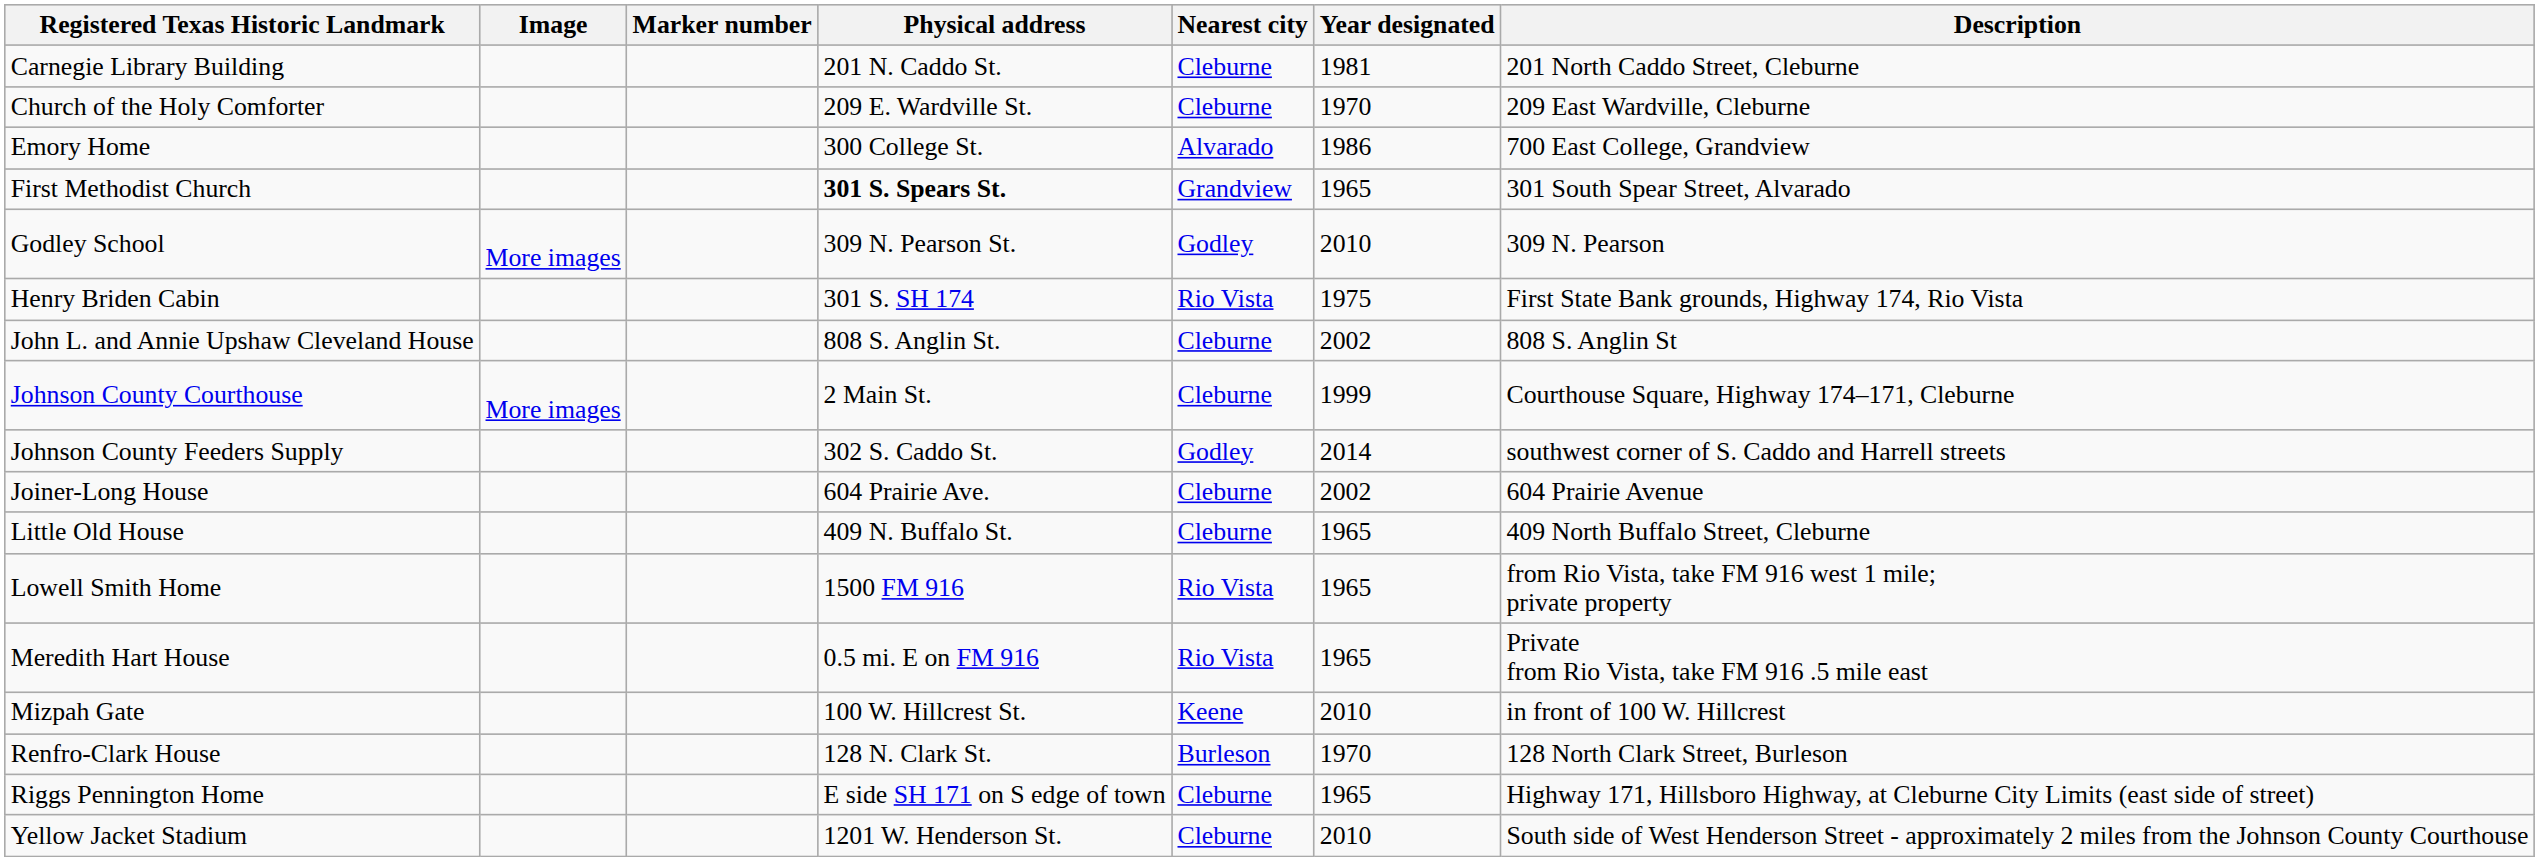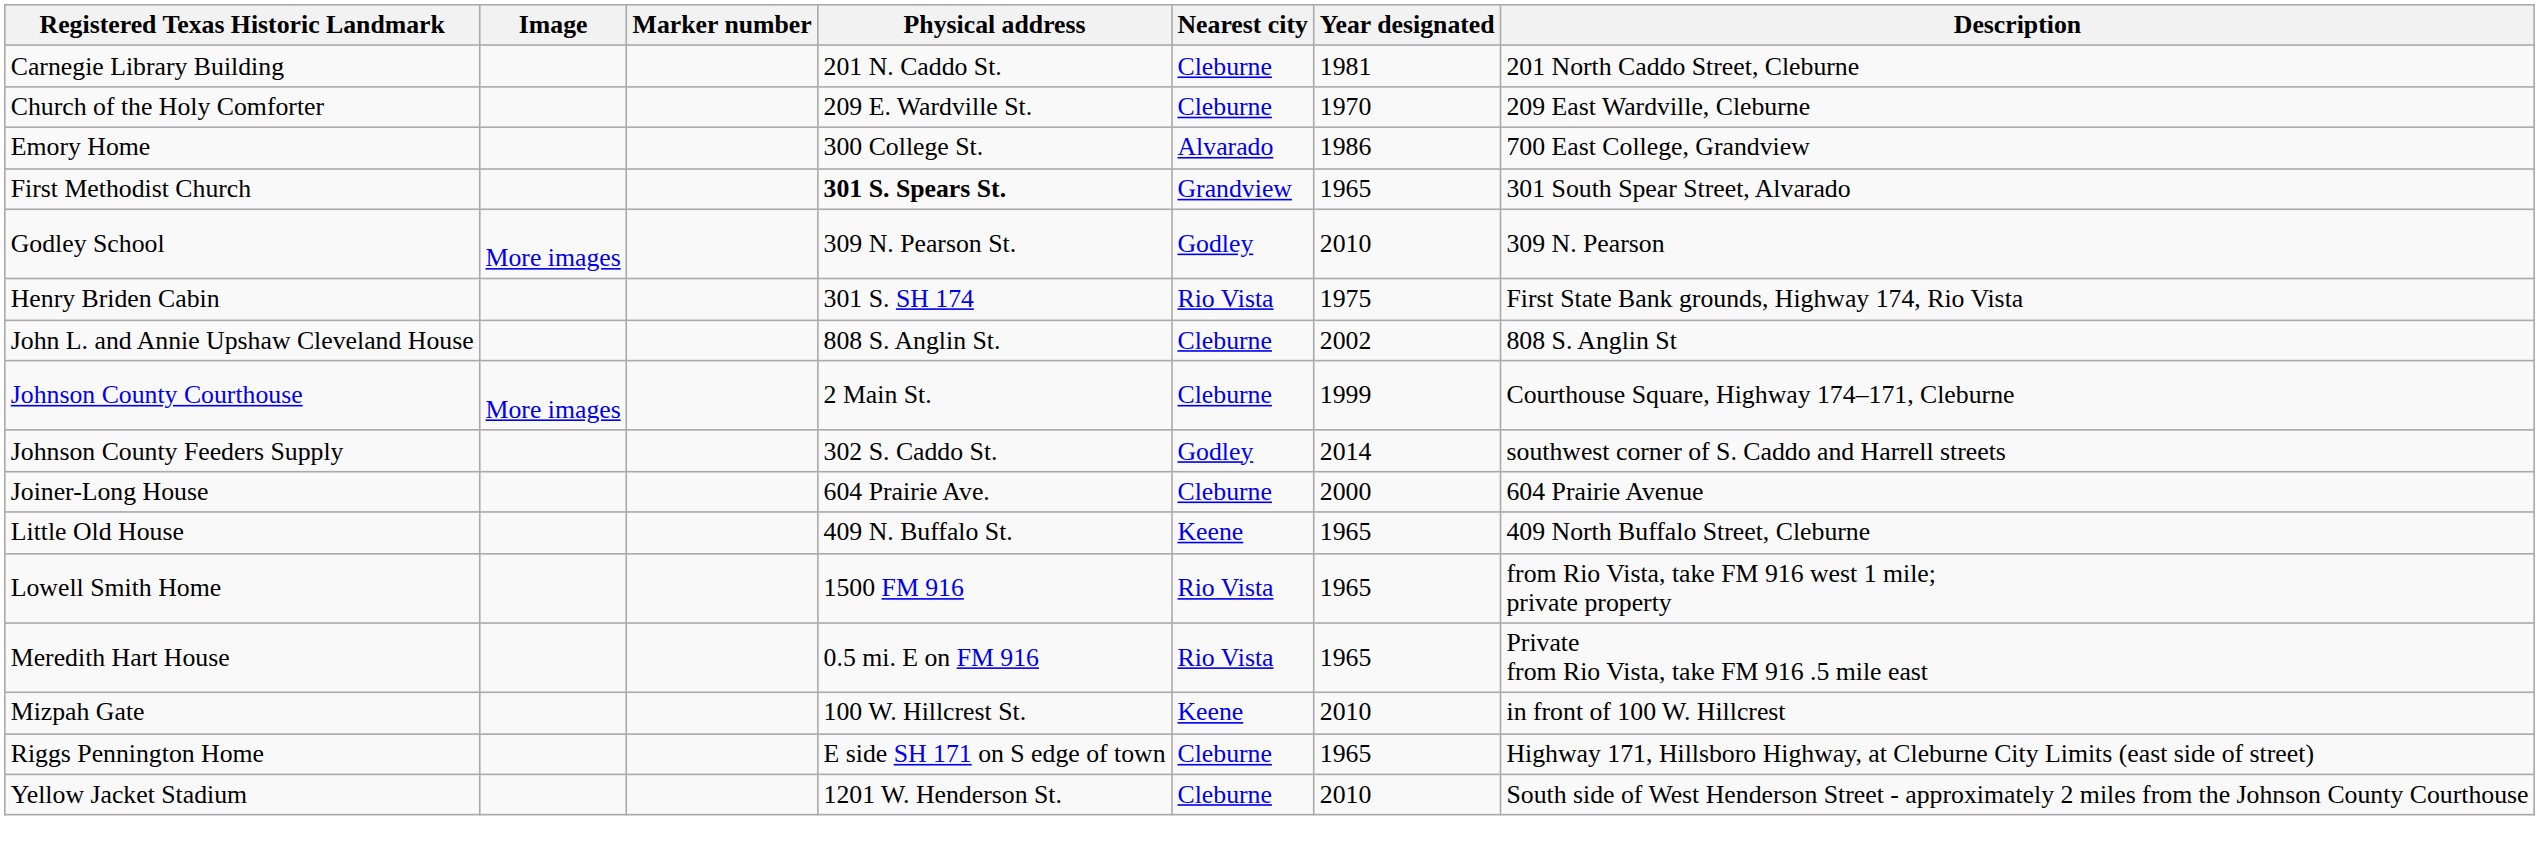 <table class="wikitable sortable">
 <tr>
 <th>Registered Texas Historic Landmark</th>
 <th>Image</th>
 <th>Marker number</th>
 <th>Physical address</th>
 <th>Nearest city</th>
 <th>Year designated</th>
 <th>Description</th>
 </tr>
 <tr>
 <td>Carnegie Library Building</td>
 <td></td>
 <td></td>
 <td>201 N. Caddo St.<br></td>
 <td><a href='#'>Cleburne</a></td>
 <td>1981</td>
 <td>201 North Caddo Street, Cleburne</td>
 </tr>
 <tr>
 <td>Church of the Holy Comforter</td>
 <td></td>
 <td></td>
 <td>209 E. Wardville St.<br></td>
 <td><a href='#'>Cleburne</a></td>
 <td>1970</td>
 <td>209 East Wardville, Cleburne</td>
 </tr>
 <tr>
 <td>Emory Home</td>
 <td></td>
 <td></td>
 <td>300 College St.<br></td>
 <td><a href='#'>Alvarado</a></td>
 <td>1986</td>
 <td>700 East College, Grandview</td>
 </tr>
 <tr>
 <td>First Methodist Church</td>
 <td></td>
 <td></td>
 <td><strong>301 S. Spears St.<br></strong></td>
 <td><a href='#'>Grandview</a></td>
 <td>1965</td>
 <td>301 South Spear Street, Alvarado</td>
 </tr>
 <tr>
 <td>Godley School</td>
 <td><br> <a href='#'>More images</a></td>
 <td></td>
 <td>309 N. Pearson St.<br></td>
 <td><a href='#'>Godley</a></td>
 <td>2010</td>
 <td>309 N. Pearson</td>
 </tr>
 <tr>
 <td>Henry Briden Cabin</td>
 <td></td>
 <td></td>
 <td>301 S. <a href='#'>SH 174</a><br></td>
 <td><a href='#'>Rio Vista</a></td>
 <td>1975</td>
 <td>First State Bank grounds, Highway 174, Rio Vista</td>
 </tr>
 <tr>
 <td>John L. and Annie Upshaw Cleveland House</td>
 <td></td>
 <td></td>
 <td>808 S. Anglin St.<br></td>
 <td><a href='#'>Cleburne</a></td>
 <td>2002</td>
 <td>808 S. Anglin St</td>
 </tr>
 <tr>
 <td><a href='#'>Johnson County Courthouse</a></td>
 <td><br> <a href='#'>More images</a></td>
 <td></td>
 <td>2 Main St.<br></td>
 <td><a href='#'>Cleburne</a></td>
 <td>1999</td>
 <td>Courthouse Square, Highway 174–171, Cleburne</td>
 </tr>
 <tr>
 <td>Johnson County Feeders Supply</td>
 <td></td>
 <td></td>
 <td>302 S. Caddo St.<br></td>
 <td><a href='#'>Godley</a></td>
 <td>2014</td>
 <td>southwest corner of S. Caddo and Harrell streets</td>
 </tr>
 <tr>
 <td>Joiner-Long House</td>
 <td></td>
 <td></td>
 <td>604 Prairie Ave.<br></td>
 <td><a href='#'>Cleburne</a></td>
-<td>2002</td>
+<td>2000</td>
 <td>604 Prairie Avenue</td>
 </tr>
 <tr>
 <td>Little Old House</td>
 <td></td>
 <td></td>
 <td>409 N. Buffalo St.<br></td>
-<td><a href='#'>Cleburne</a></td>
+<td><a href='#'>Keene</a></td>
 <td>1965</td>
 <td>409 North Buffalo Street, Cleburne</td>
 </tr>
 <tr>
 <td>Lowell Smith Home</td>
 <td></td>
 <td></td>
 <td>1500 <a href='#'>FM 916</a><br></td>
 <td><a href='#'>Rio Vista</a></td>
 <td>1965</td>
 <td>from Rio Vista, take FM 916 west 1 mile;<br>private property</td>
 </tr>
 <tr>
 <td>Meredith Hart House</td>
 <td></td>
 <td></td>
 <td>0.5 mi. E on <a href='#'>FM 916</a><br></td>
 <td><a href='#'>Rio Vista</a></td>
 <td>1965</td>
 <td>Private<br>from Rio Vista, take FM 916 .5 mile east</td>
 </tr>
 <tr>
 <td>Mizpah Gate</td>
 <td></td>
 <td></td>
 <td>100 W. Hillcrest St.<br></td>
 <td><a href='#'>Keene</a></td>
 <td>2010</td>
 <td>in front of 100 W. Hillcrest</td>
 </tr>
 <tr>
-<td>Renfro-Clark House</td>
-<td></td>
-<td></td>
-<td>128 N. Clark St.<br></td>
-<td><a href='#'>Burleson</a></td>
-<td>1970</td>
-<td>128 North Clark Street, Burleson</td>
-</tr>
-<tr>
 <td>Riggs Pennington Home</td>
 <td></td>
 <td></td>
 <td>E side <a href='#'>SH 171</a> on S edge of town<br></td>
 <td><a href='#'>Cleburne</a></td>
 <td>1965</td>
 <td>Highway 171, Hillsboro Highway, at Cleburne City Limits (east side of street)</td>
 </tr>
 <tr>
 <td>Yellow Jacket Stadium</td>
 <td></td>
 <td></td>
 <td>1201 W. Henderson St.<br></td>
 <td><a href='#'>Cleburne</a></td>
 <td>2010</td>
 <td>South side of West Henderson Street - approximately 2 miles from the Johnson County Courthouse</td>
 </tr>
 </table>
